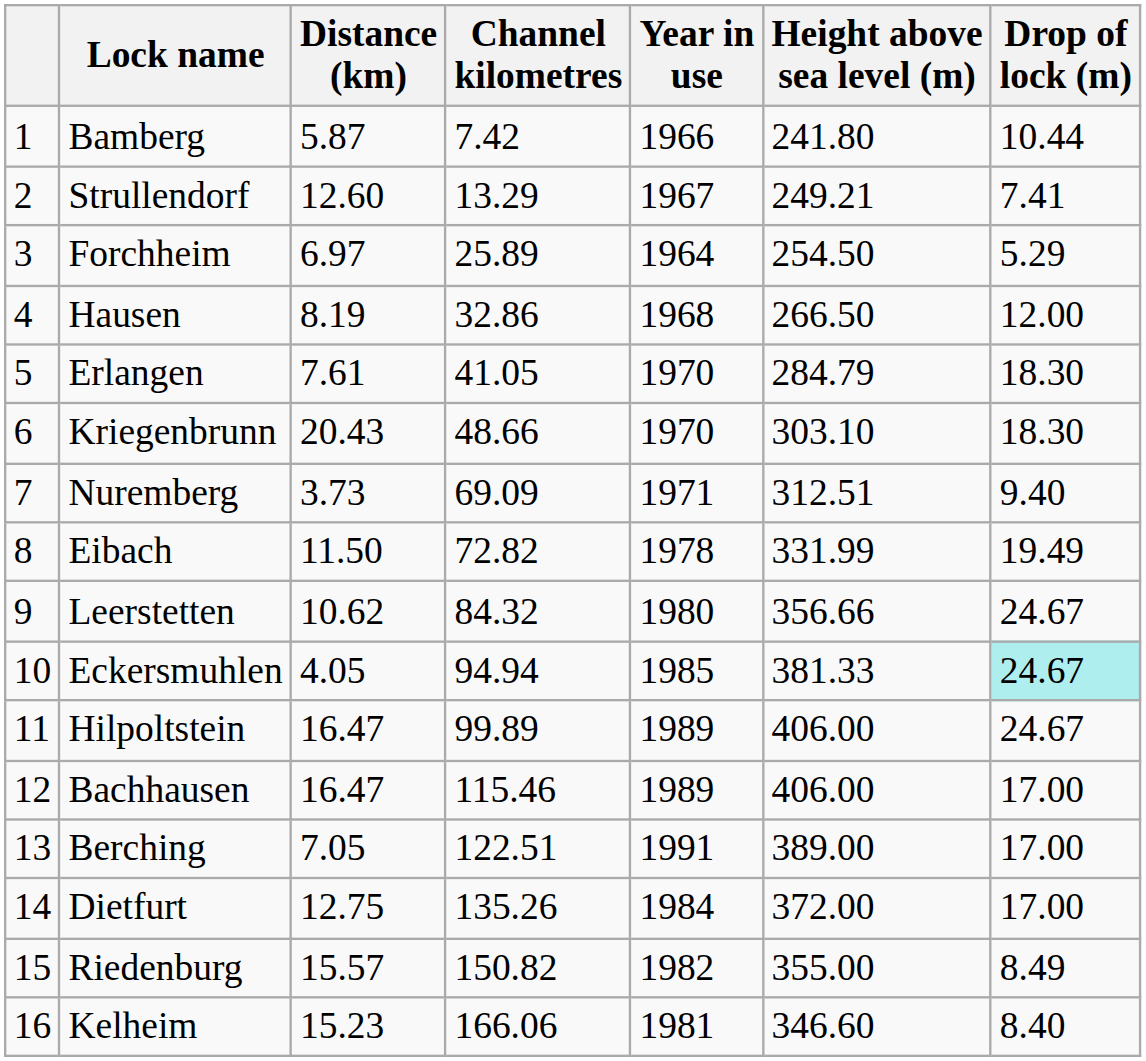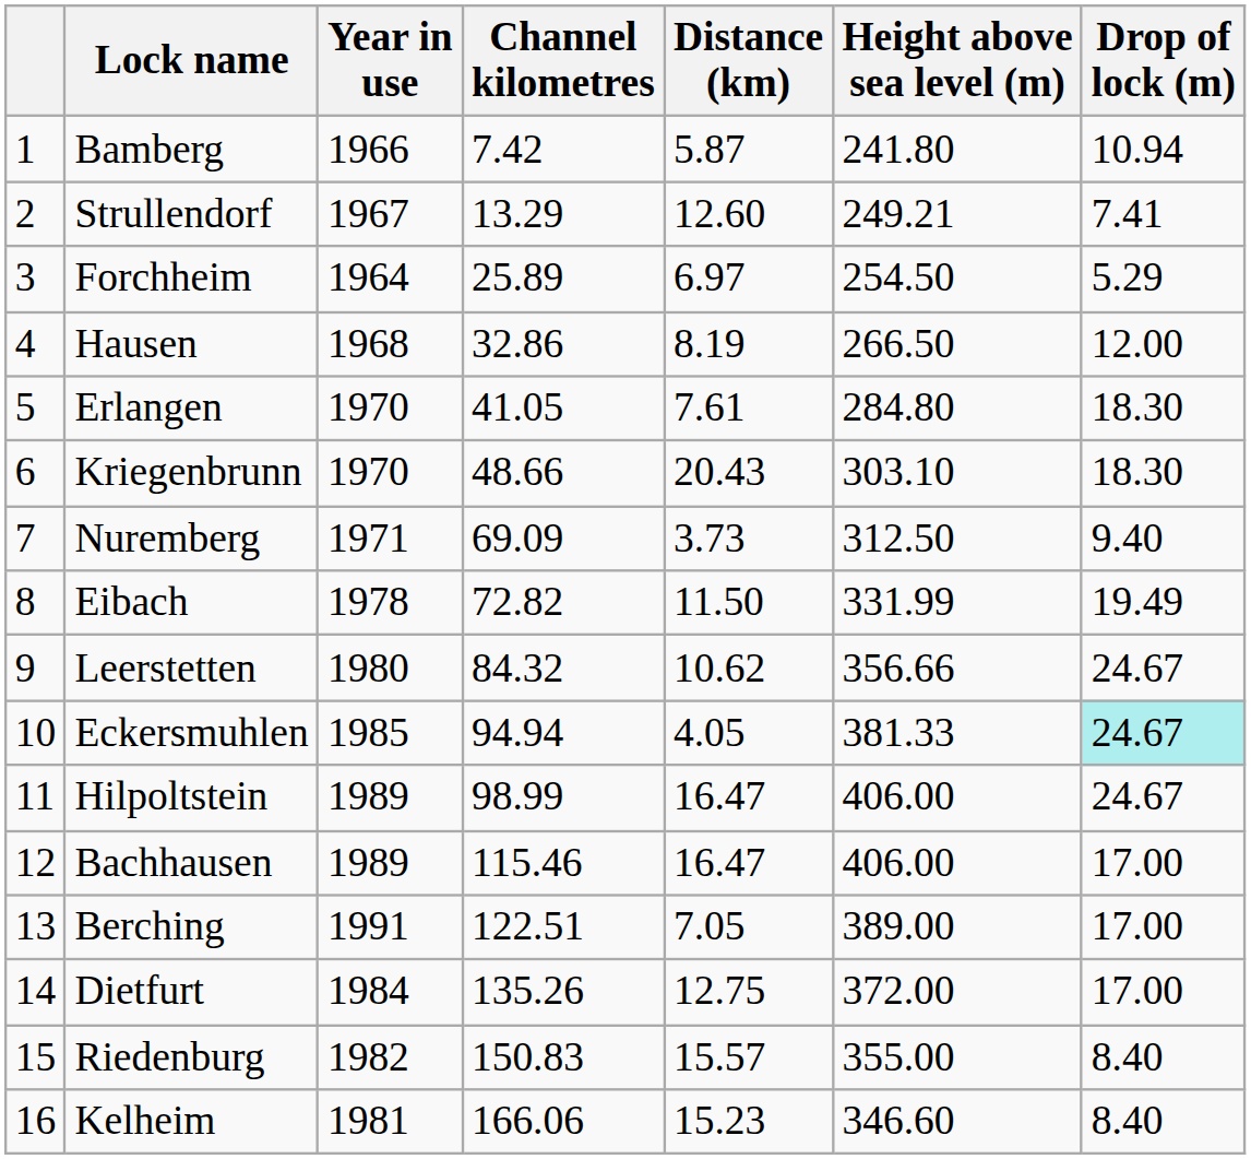 <table class="wikitable sortable">
 <tr>
 <th></th>
 <th>Lock name</th>
+<th>Year in<br>use</th>
+<th>Channel<br>kilometres</th>
 <th>Distance<br>(km)</th>
-<th>Channel<br>kilometres</th>
-<th>Year in<br>use</th>
 <th>Height above<br>sea level (m)</th>
 <th>Drop of<br>lock (m)</th>
 </tr>
 <tr>
 <td>1</td>
 <td>Bamberg</td>
+<td>1966</td>
+<td>7.42</td>
 <td>5.87</td>
-<td>7.42</td>
-<td>1966</td>
 <td>241.80</td>
-<td>10.44</td>
+<td>10.94</td>
 </tr>
 <tr>
 <td>2</td>
 <td>Strullendorf</td>
+<td>1967</td>
+<td>13.29</td>
 <td>12.60</td>
-<td>13.29</td>
-<td>1967</td>
 <td>249.21</td>
 <td>7.41</td>
 </tr>
 <tr>
 <td>3</td>
 <td>Forchheim</td>
+<td>1964</td>
+<td>25.89</td>
 <td>6.97</td>
-<td>25.89</td>
-<td>1964</td>
 <td>254.50</td>
 <td>5.29</td>
 </tr>
 <tr>
 <td>4</td>
 <td>Hausen</td>
+<td>1968</td>
+<td>32.86</td>
 <td>8.19</td>
-<td>32.86</td>
-<td>1968</td>
 <td>266.50</td>
 <td>12.00</td>
 </tr>
 <tr>
 <td>5</td>
 <td>Erlangen</td>
+<td>1970</td>
+<td>41.05</td>
 <td>7.61</td>
-<td>41.05</td>
-<td>1970</td>
-<td>284.79</td>
+<td>284.80</td>
 <td>18.30</td>
 </tr>
 <tr>
 <td>6</td>
 <td>Kriegenbrunn</td>
+<td>1970</td>
+<td>48.66</td>
 <td>20.43</td>
-<td>48.66</td>
-<td>1970</td>
 <td>303.10</td>
 <td>18.30</td>
 </tr>
 <tr>
 <td>7</td>
 <td>Nuremberg</td>
+<td>1971</td>
+<td>69.09</td>
 <td>3.73</td>
-<td>69.09</td>
-<td>1971</td>
-<td>312.51</td>
+<td>312.50</td>
 <td>9.40</td>
 </tr>
 <tr>
 <td>8</td>
 <td>Eibach</td>
+<td>1978</td>
+<td>72.82</td>
 <td>11.50</td>
-<td>72.82</td>
-<td>1978</td>
 <td>331.99</td>
 <td>19.49</td>
 </tr>
 <tr>
 <td>9</td>
 <td>Leerstetten</td>
+<td>1980</td>
+<td>84.32</td>
 <td>10.62</td>
-<td>84.32</td>
-<td>1980</td>
 <td>356.66</td>
 <td>24.67</td>
 </tr>
 <tr>
 <td>10</td>
 <td>Eckersmuhlen</td>
+<td>1985</td>
+<td>94.94</td>
 <td>4.05</td>
-<td>94.94</td>
-<td>1985</td>
 <td>381.33</td>
 <td style="background: paleturquoise;">24.67</td>
 </tr>
 <tr>
 <td>11</td>
 <td>Hilpoltstein</td>
+<td>1989</td>
+<td>98.99</td>
 <td>16.47</td>
-<td>99.89</td>
-<td>1989</td>
 <td>406.00</td>
 <td>24.67</td>
 </tr>
 <tr>
 <td>12</td>
 <td>Bachhausen</td>
+<td>1989</td>
+<td>115.46</td>
 <td>16.47</td>
-<td>115.46</td>
-<td>1989</td>
 <td>406.00</td>
 <td>17.00</td>
 </tr>
 <tr>
 <td>13</td>
 <td>Berching</td>
+<td>1991</td>
+<td>122.51</td>
 <td>7.05</td>
-<td>122.51</td>
-<td>1991</td>
 <td>389.00</td>
 <td>17.00</td>
 </tr>
 <tr>
 <td>14</td>
 <td>Dietfurt</td>
+<td>1984</td>
+<td>135.26</td>
 <td>12.75</td>
-<td>135.26</td>
-<td>1984</td>
 <td>372.00</td>
 <td>17.00</td>
 </tr>
 <tr>
 <td>15</td>
 <td>Riedenburg</td>
+<td>1982</td>
+<td>150.83</td>
 <td>15.57</td>
-<td>150.82</td>
-<td>1982</td>
 <td>355.00</td>
-<td>8.49</td>
+<td>8.40</td>
 </tr>
 <tr>
 <td>16</td>
 <td>Kelheim</td>
+<td>1981</td>
+<td>166.06</td>
 <td>15.23</td>
-<td>166.06</td>
-<td>1981</td>
 <td>346.60</td>
 <td>8.40</td>
 </tr>
 </table>
